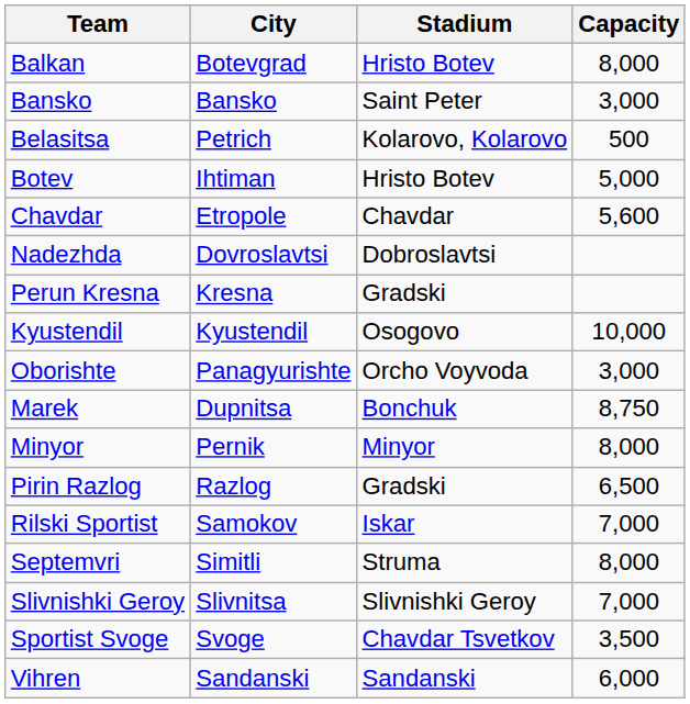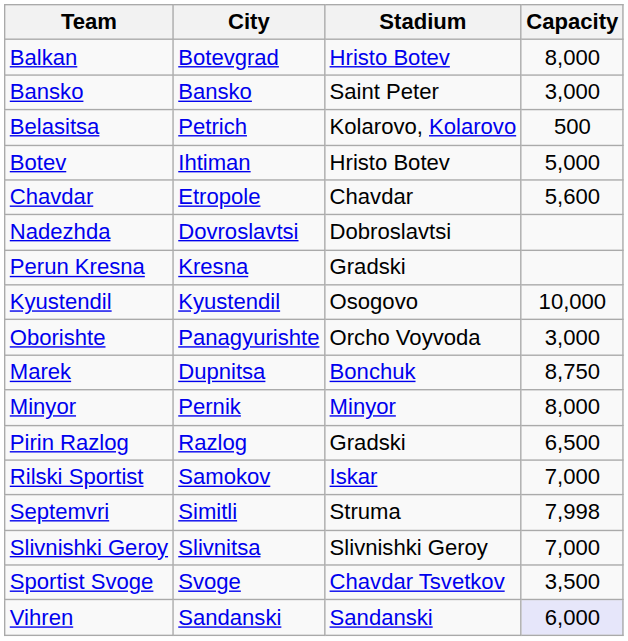 <table class="wikitable sortable">
 <tr>
 <th>Team</th>
 <th>City</th>
 <th>Stadium</th>
 <th>Capacity</th>
 </tr>
 <tr>
 <td><a href='#'>Balkan</a></td>
 <td><a href='#'>Botevgrad</a></td>
 <td><a href='#'>Hristo Botev</a></td>
 <td align=center>8,000</td>
 </tr>
 <tr>
 <td><a href='#'>Bansko</a></td>
 <td><a href='#'>Bansko</a></td>
 <td>Saint Peter</td>
 <td align=center>3,000</td>
 </tr>
 <tr>
 <td><a href='#'>Belasitsa</a></td>
 <td><a href='#'>Petrich</a></td>
 <td>Kolarovo, <a href='#'>Kolarovo</a></td>
 <td align=center>500</td>
 </tr>
 <tr>
 <td><a href='#'>Botev</a></td>
 <td><a href='#'>Ihtiman</a></td>
 <td>Hristo Botev</td>
 <td align=center>5,000</td>
 </tr>
 <tr>
 <td><a href='#'>Chavdar</a></td>
 <td><a href='#'>Etropole</a></td>
 <td>Chavdar</td>
 <td align="center">5,600</td>
 </tr>
 <tr>
 <td><a href='#'>Nadezhda</a></td>
 <td><a href='#'>Dovroslavtsi</a></td>
 <td>Dobroslavtsi</td>
 <td align=center></td>
 </tr>
 <tr>
 <td><a href='#'>Perun Kresna</a></td>
 <td><a href='#'>Kresna</a></td>
 <td>Gradski</td>
 <td align=center></td>
 </tr>
 <tr>
 <td><a href='#'>Kyustendil</a></td>
 <td><a href='#'>Kyustendil</a></td>
 <td>Osogovo</td>
 <td align=center>10,000</td>
 </tr>
 <tr>
 <td><a href='#'>Oborishte</a></td>
 <td><a href='#'>Panagyurishte</a></td>
 <td>Orcho Voyvoda</td>
 <td align=center>3,000</td>
 </tr>
 <tr>
 <td><a href='#'>Marek</a></td>
 <td><a href='#'>Dupnitsa</a></td>
 <td><a href='#'>Bonchuk</a></td>
 <td align="center">8,750</td>
 </tr>
 <tr>
 <td><a href='#'>Minyor</a></td>
 <td><a href='#'>Pernik</a></td>
 <td><a href='#'>Minyor</a></td>
 <td align=center>8,000</td>
 </tr>
 <tr>
 <td><a href='#'>Pirin Razlog</a></td>
 <td><a href='#'>Razlog</a></td>
 <td>Gradski</td>
 <td align=center>6,500</td>
 </tr>
 <tr>
 <td><a href='#'>Rilski Sportist</a></td>
 <td><a href='#'>Samokov</a></td>
 <td><a href='#'>Iskar</a></td>
 <td align=center>7,000</td>
 </tr>
 <tr>
 <td><a href='#'>Septemvri</a></td>
 <td><a href='#'>Simitli</a></td>
 <td>Struma</td>
-<td align="center">8,000</td>
+<td align="center">7,998</td>
 </tr>
 <tr>
 <td><a href='#'>Slivnishki Geroy</a></td>
 <td><a href='#'>Slivnitsa</a></td>
 <td>Slivnishki Geroy</td>
 <td align="center">7,000</td>
 </tr>
 <tr>
 <td><a href='#'>Sportist Svoge</a></td>
 <td><a href='#'>Svoge</a></td>
 <td><a href='#'>Chavdar Tsvetkov</a></td>
 <td align="center">3,500</td>
 </tr>
 <tr>
 <td><a href='#'>Vihren</a></td>
 <td><a href='#'>Sandanski</a></td>
 <td><a href='#'>Sandanski</a></td>
-<td align="center">6,000</td>
+<td align="center" style="background: lavender;">6,000</td>
 </tr>
 </table>
